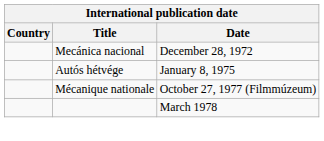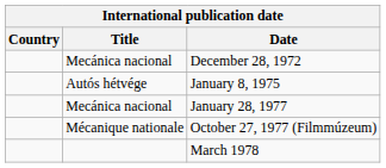 <table class="wikitable">
 <tr>
 <th colspan="3">International publication date</th>
 </tr>
 <tr>
 <th>Country</th>
 <th>Title</th>
 <th>Date</th>
 </tr>
 <tr>
 <td></td>
 <td>Mecánica nacional</td>
 <td>December 28, 1972</td>
 </tr>
 <tr>
 <td></td>
 <td>Autós hétvége</td>
 <td>January 8, 1975</td>
 </tr>
 <tr>
 <td></td>
+<td>Mecánica nacional</td>
+<td>January 28, 1977</td>
+</tr>
+<tr>
+<td></td>
 <td>Mécanique nationale</td>
 <td>October 27, 1977 (Filmmúzeum)</td>
 </tr>
 <tr>
 <td></td>
 <td></td>
 <td>March 1978</td>
 </tr>
 </table>
